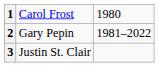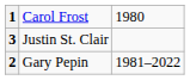 <table class=wikitable>
 <tr>
 <th>1</th>
 <td><a href='#'>Carol Frost</a></td>
 <td>1980</td>
 </tr>
 <tr>
+<th>3</th>
+<td>Justin St. Clair</td>
+<td></td>
+</tr>
+<tr>
 <th>2</th>
 <td>Gary Pepin</td>
 <td>1981–2022</td>
 </tr>
-<tr>
-<th>3</th>
-<td>Justin St. Clair</td>
-<td></td>
-</tr>
 </table>
